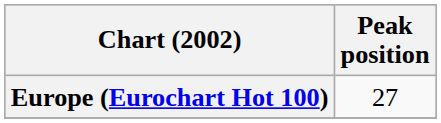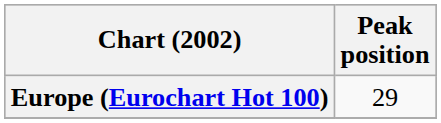 <table class="wikitable sortable plainrowheaders" style="text-align:center">
 <tr>
 <th scope="col">Chart (2002)</th>
 <th scope="col">Peak<br>position</th>
 </tr>
 <tr>
 <th scope="row">Europe (<a href='#'>Eurochart Hot 100</a>)</th>
-<td>27</td>
+<td>29</td>
 </tr>
 <tr>
 </tr>
 <tr>
 </tr>
 <tr>
 </tr>
 </table>
